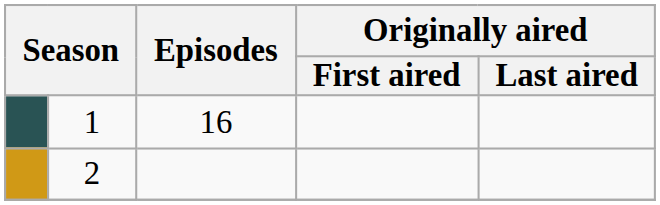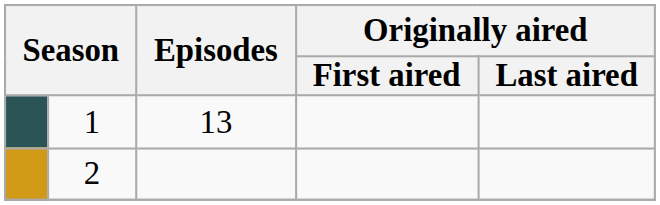 <table class="wikitable" style="text-align:center">
 <tr>
 <th style="padding: 0 8px;" colspan="2" rowspan="2">Season</th>
 <th style="padding: 0 8px;" rowspan="2">Episodes</th>
 <th colspan="2">Originally aired</th>
 </tr>
 <tr>
 <th style="padding: 0 8px;">First aired</th>
 <th style="padding: 0 8px;">Last aired</th>
 </tr>
 <tr>
 <td style="background: #295354;"></td>
 <td>1</td>
-<td>16</td>
+<td>13</td>
 <td style="padding:0 8px"></td>
 <td></td>
 </tr>
 <tr>
 <td style="background: #D09916;"></td>
 <td>2</td>
 <td></td>
 <td></td>
 <td></td>
 </tr>
 <tr>
 </tr>
 </table>
